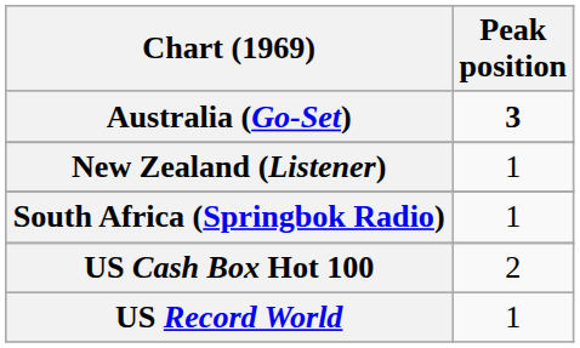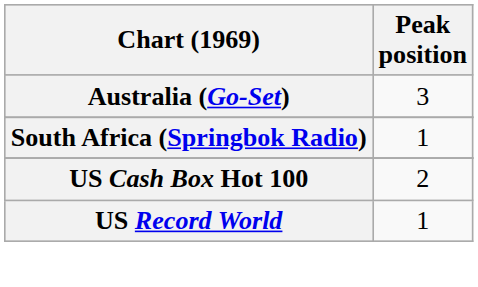 <table class="wikitable sortable plainrowheaders">
 <tr>
 <th scope="col">Chart (1969)</th>
 <th scope="col">Peak<br>position</th>
 </tr>
 <tr>
 <th scope=row>Australia (<em><a href='#'>Go-Set</a></em>)</th>
-<td align="center"><strong>3</strong></td>
+<td align="center">3</td>
 </tr>
 <tr>
 </tr>
 <tr>
 </tr>
 <tr>
 </tr>
 <tr>
 </tr>
 <tr>
 </tr>
 <tr>
 </tr>
 <tr>
-</tr>
-<tr>
-<th scope=row>New Zealand (<em>Listener</em>)</th>
-<td align="center">1</td>
 </tr>
 <tr>
 </tr>
 <tr>
 <th scope=row>South Africa (<a href='#'>Springbok Radio</a>)</th>
 <td align="center">1</td>
 </tr>
 <tr>
 </tr>
 <tr>
 </tr>
 <tr>
 </tr>
 <tr>
 <th scope=row>US <em>Cash Box</em> Hot 100</th>
 <td align="center">2</td>
 </tr>
 <tr>
 <th scope=row>US <em><a href='#'>Record World</a></em></th>
 <td style="text-align:center;">1</td>
 </tr>
 </table>
